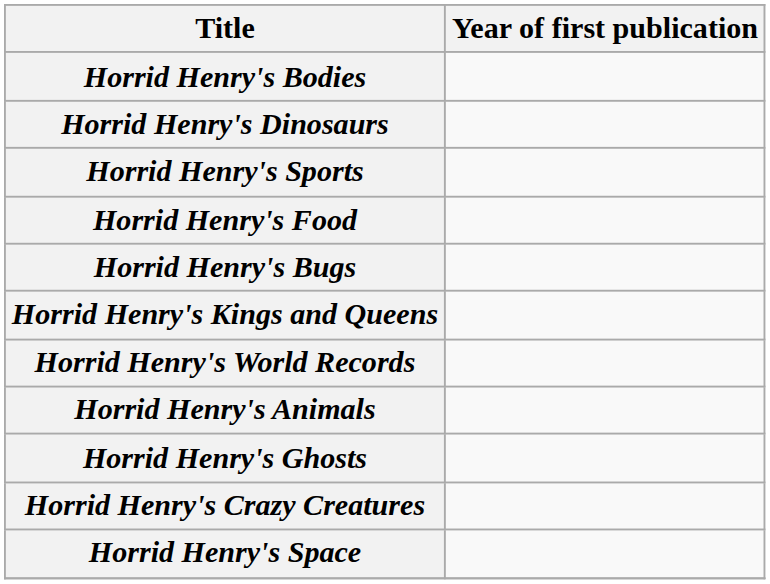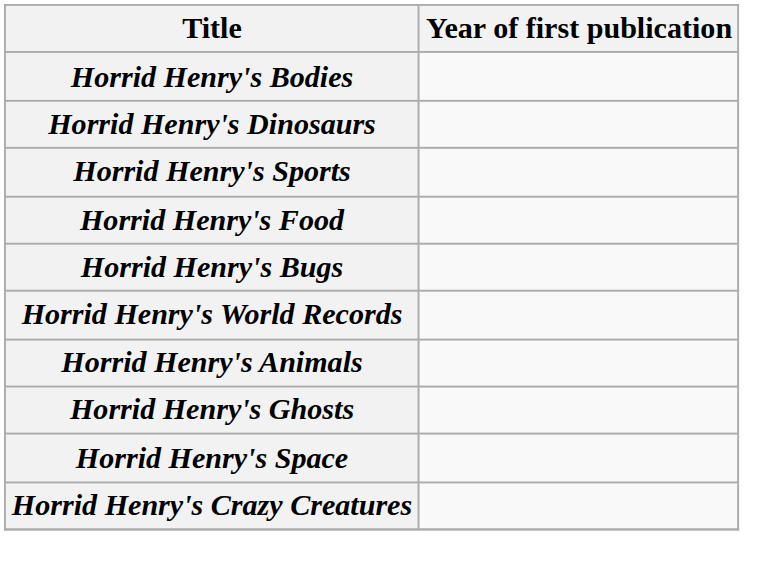 <table class="wikitable plainrowheaders sortable" style="margin-right: 0;">
 <tr>
 <th scope="col">Title</th>
 <th scope="col">Year of first publication</th>
 </tr>
 <tr>
 <th scope="row"><em>Horrid Henry's Bodies</em></th>
 <td></td>
 </tr>
 <tr>
 <th scope="row"><em>Horrid Henry's Dinosaurs</em></th>
 <td></td>
 </tr>
 <tr>
 <th scope="row"><em>Horrid Henry's Sports</em></th>
 <td></td>
 </tr>
 <tr>
 <th scope="row"><em>Horrid Henry's Food</em></th>
 <td></td>
 </tr>
 <tr>
 <th scope="row"><em>Horrid Henry's Bugs</em></th>
 <td></td>
 </tr>
 <tr>
-<th scope="row"><em>Horrid Henry's Kings and Queens</em></th>
-<td></td>
-</tr>
-<tr>
 <th scope="row"><em>Horrid Henry's World Records</em></th>
 <td></td>
 </tr>
 <tr>
 <th scope="row"><em>Horrid Henry's Animals</em></th>
 <td></td>
 </tr>
 <tr>
 <th scope="row"><em>Horrid Henry's Ghosts</em></th>
 <td></td>
 </tr>
 <tr>
-<th scope="row"><em>Horrid Henry's Crazy Creatures</em></th>
+<th scope="row"><em>Horrid Henry's Space</em></th>
 <td></td>
 </tr>
 <tr>
-<th scope="row"><em>Horrid Henry's Space</em></th>
+<th scope="row"><em>Horrid Henry's Crazy Creatures</em></th>
 <td></td>
 </tr>
 <tr>
 </tr>
 </table>
